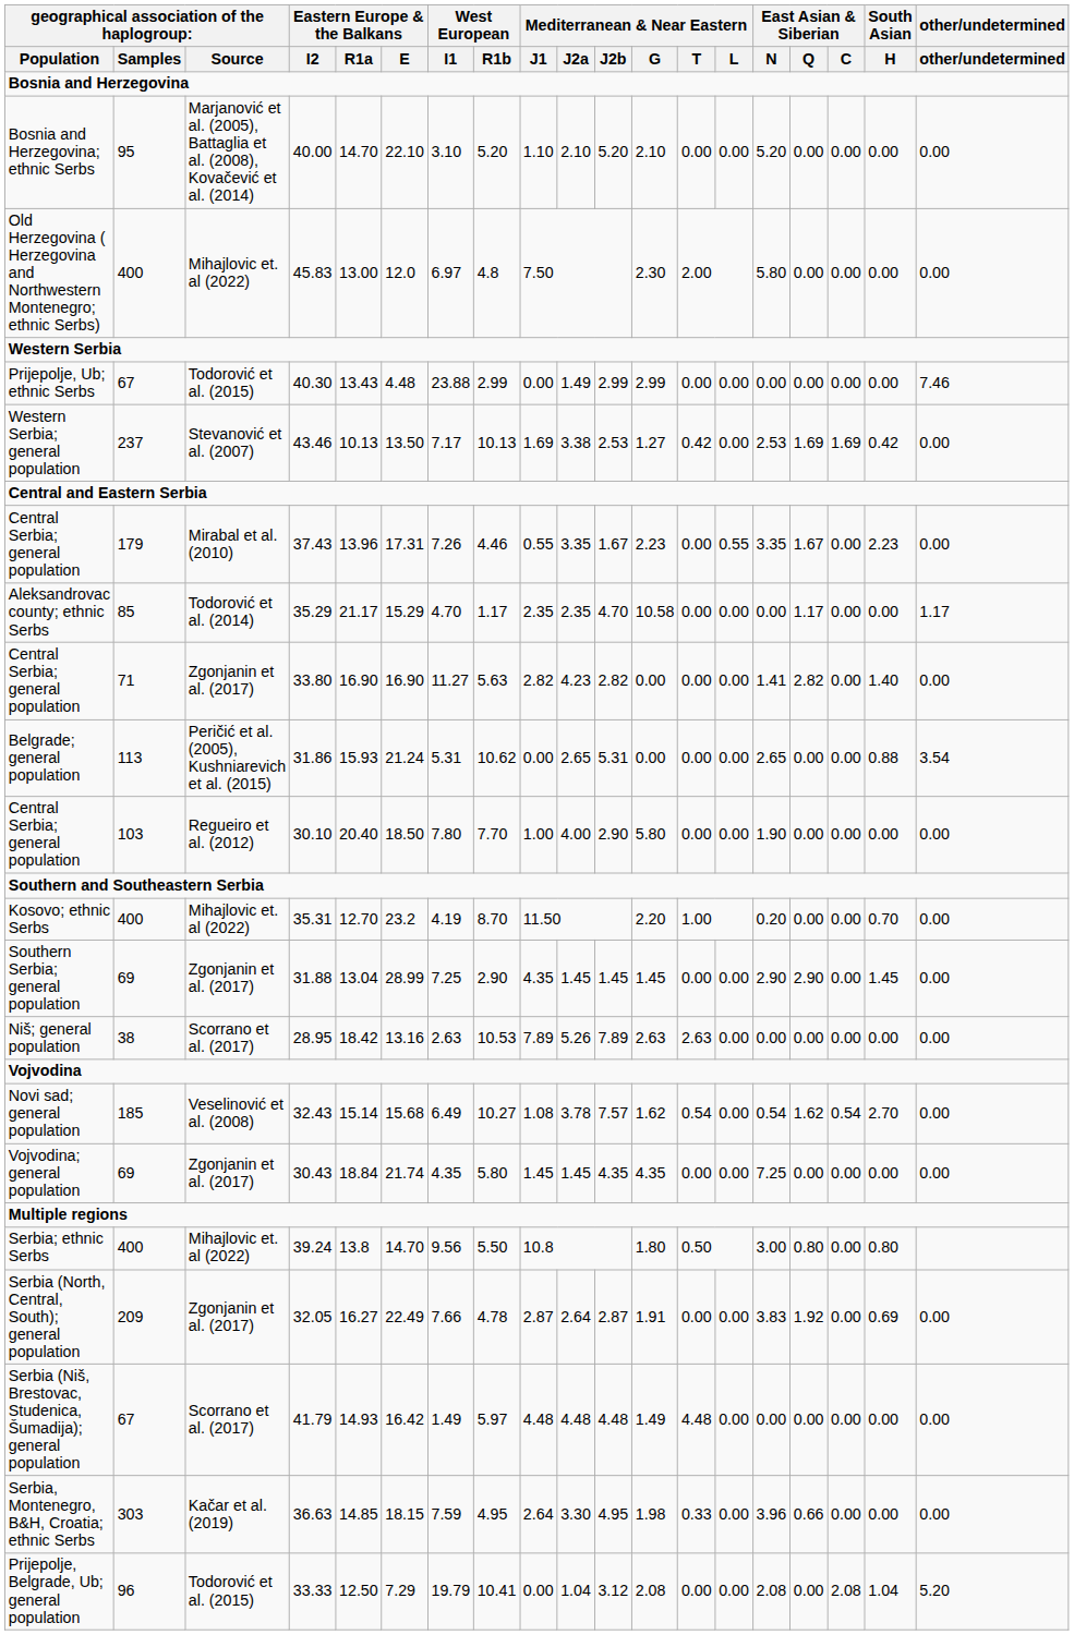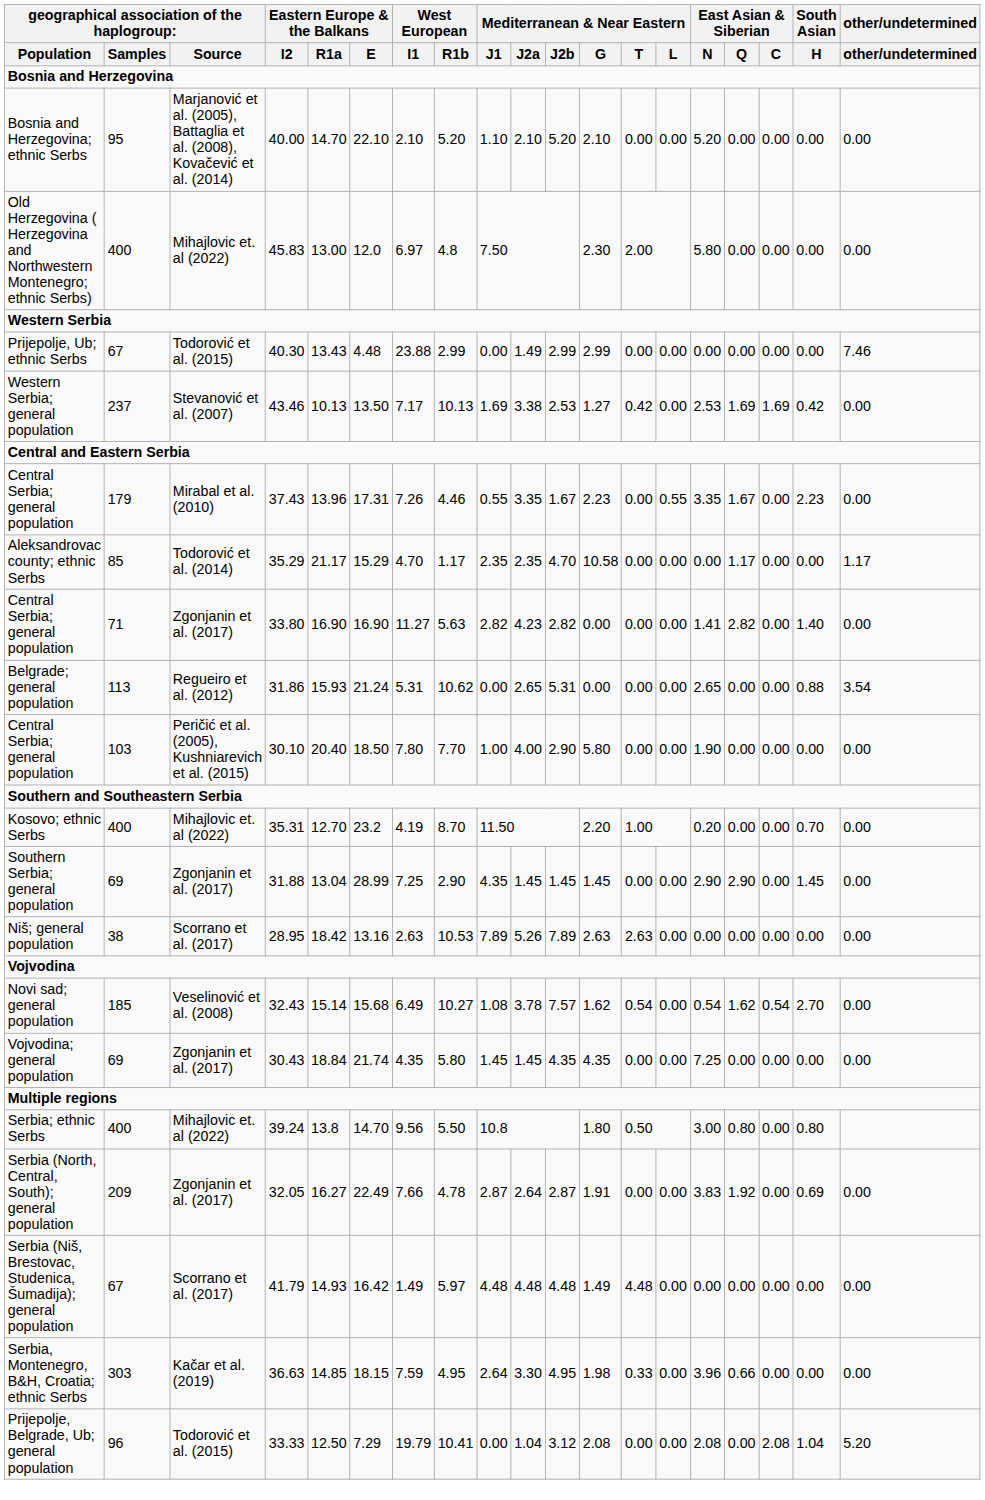 <table class="wikitable">
 <tr>
 <th colspan="3">geographical association of the haplogroup:</th>
 <th colspan="3">Eastern Europe & the Balkans</th>
 <th colspan="2">West European</th>
 <th colspan="6">Mediterranean & Near Eastern</th>
 <th colspan="3">East Asian & Siberian</th>
 <th>South Asian</th>
 <th>other/undetermined</th>
 </tr>
 <tr>
 <th>Population</th>
 <th>Samples</th>
 <th>Source</th>
 <th>I2</th>
 <th>R1a</th>
 <th>E</th>
 <th>I1</th>
 <th>R1b</th>
 <th>J1</th>
 <th>J2a</th>
 <th>J2b</th>
 <th>G</th>
 <th>T</th>
 <th>L</th>
 <th>N</th>
 <th>Q</th>
 <th>C</th>
 <th>H</th>
 <th>other/undetermined</th>
 </tr>
 <tr>
 <td colspan="19"><strong>Bosnia and Herzegovina</strong></td>
 </tr>
 <tr>
 <td>Bosnia and Herzegovina; ethnic Serbs</td>
 <td>95</td>
 <td>Marjanović et al. (2005), Battaglia et al. (2008), Kovačević et al. (2014)</td>
 <td>40.00</td>
 <td>14.70</td>
 <td>22.10</td>
-<td>3.10</td>
+<td>2.10</td>
 <td>5.20</td>
 <td>1.10</td>
 <td>2.10</td>
 <td>5.20</td>
 <td>2.10</td>
 <td>0.00</td>
 <td>0.00</td>
 <td>5.20</td>
 <td>0.00</td>
 <td>0.00</td>
 <td>0.00</td>
 <td>0.00</td>
 </tr>
 <tr>
 <td>Old Herzegovina ( Herzegovina and Northwestern Montenegro; ethnic Serbs)</td>
 <td>400</td>
 <td>Mihajlovic et. al (2022)</td>
 <td>45.83</td>
 <td>13.00</td>
 <td>12.0</td>
 <td>6.97</td>
 <td>4.8</td>
 <td colspan="3">7.50</td>
 <td>2.30</td>
 <td colspan="2">2.00</td>
 <td>5.80</td>
 <td>0.00</td>
 <td>0.00</td>
 <td>0.00</td>
 <td>0.00</td>
 </tr>
 <tr>
 <td colspan="19"><strong>Western Serbia</strong></td>
 </tr>
 <tr>
 <td>Prijepolje, Ub; ethnic Serbs</td>
 <td>67</td>
 <td>Todorović et al. (2015)</td>
 <td>40.30</td>
 <td>13.43</td>
 <td>4.48</td>
 <td>23.88</td>
 <td>2.99</td>
 <td>0.00</td>
 <td>1.49</td>
 <td>2.99</td>
 <td>2.99</td>
 <td>0.00</td>
 <td>0.00</td>
 <td>0.00</td>
 <td>0.00</td>
 <td>0.00</td>
 <td>0.00</td>
 <td>7.46</td>
 </tr>
 <tr>
 <td>Western Serbia; general population</td>
 <td>237</td>
 <td>Stevanović et al. (2007)</td>
 <td>43.46</td>
 <td>10.13</td>
 <td>13.50</td>
 <td>7.17</td>
 <td>10.13</td>
 <td>1.69</td>
 <td>3.38</td>
 <td>2.53</td>
 <td>1.27</td>
 <td>0.42</td>
 <td>0.00</td>
 <td>2.53</td>
 <td>1.69</td>
 <td>1.69</td>
 <td>0.42</td>
 <td>0.00</td>
 </tr>
 <tr>
 <td colspan="19"><strong>Central and Eastern Serbia</strong></td>
 </tr>
 <tr>
 <td>Central Serbia; general population</td>
 <td>179</td>
 <td>Mirabal et al. (2010)</td>
 <td>37.43</td>
 <td>13.96</td>
 <td>17.31</td>
 <td>7.26</td>
 <td>4.46</td>
 <td>0.55</td>
 <td>3.35</td>
 <td>1.67</td>
 <td>2.23</td>
 <td>0.00</td>
 <td>0.55</td>
 <td>3.35</td>
 <td>1.67</td>
 <td>0.00</td>
 <td>2.23</td>
 <td>0.00</td>
 </tr>
 <tr>
 <td>Aleksandrovac county; ethnic Serbs</td>
 <td>85</td>
 <td>Todorović et al. (2014)</td>
 <td>35.29</td>
 <td>21.17</td>
 <td>15.29</td>
 <td>4.70</td>
 <td>1.17</td>
 <td>2.35</td>
 <td>2.35</td>
 <td>4.70</td>
 <td>10.58</td>
 <td>0.00</td>
 <td>0.00</td>
 <td>0.00</td>
 <td>1.17</td>
 <td>0.00</td>
 <td>0.00</td>
 <td>1.17</td>
 </tr>
 <tr>
 <td>Central Serbia; general population</td>
 <td>71</td>
 <td>Zgonjanin et al. (2017)</td>
 <td>33.80</td>
 <td>16.90</td>
 <td>16.90</td>
 <td>11.27</td>
 <td>5.63</td>
 <td>2.82</td>
 <td>4.23</td>
 <td>2.82</td>
 <td>0.00</td>
 <td>0.00</td>
 <td>0.00</td>
 <td>1.41</td>
 <td>2.82</td>
 <td>0.00</td>
 <td>1.40</td>
 <td>0.00</td>
 </tr>
 <tr>
 <td>Belgrade; general population</td>
 <td>113</td>
-<td>Peričić et al. (2005), Kushniarevich et al. (2015)</td>
+<td>Regueiro et al. (2012)</td>
 <td>31.86</td>
 <td>15.93</td>
 <td>21.24</td>
 <td>5.31</td>
 <td>10.62</td>
 <td>0.00</td>
 <td>2.65</td>
 <td>5.31</td>
 <td>0.00</td>
 <td>0.00</td>
 <td>0.00</td>
 <td>2.65</td>
 <td>0.00</td>
 <td>0.00</td>
 <td>0.88</td>
 <td>3.54</td>
 </tr>
 <tr>
 <td>Central Serbia; general population</td>
 <td>103</td>
-<td>Regueiro et al. (2012)</td>
+<td>Peričić et al. (2005), Kushniarevich et al. (2015)</td>
 <td>30.10</td>
 <td>20.40</td>
 <td>18.50</td>
 <td>7.80</td>
 <td>7.70</td>
 <td>1.00</td>
 <td>4.00</td>
 <td>2.90</td>
 <td>5.80</td>
 <td>0.00</td>
 <td>0.00</td>
 <td>1.90</td>
 <td>0.00</td>
 <td>0.00</td>
 <td>0.00</td>
 <td>0.00</td>
 </tr>
 <tr>
 <td colspan="19"><strong>Southern and Southeastern Serbia</strong></td>
 </tr>
 <tr>
 <td>Kosovo; ethnic Serbs</td>
 <td>400</td>
 <td>Mihajlovic et. al (2022)</td>
 <td>35.31</td>
 <td>12.70</td>
 <td>23.2</td>
 <td>4.19</td>
 <td>8.70</td>
 <td colspan="3">11.50</td>
 <td>2.20</td>
 <td colspan="2">1.00</td>
 <td>0.20</td>
 <td>0.00</td>
 <td>0.00</td>
 <td>0.70</td>
 <td>0.00</td>
 </tr>
 <tr>
 <td>Southern Serbia; general population</td>
 <td>69</td>
 <td>Zgonjanin et al. (2017)</td>
 <td>31.88</td>
 <td>13.04</td>
 <td>28.99</td>
 <td>7.25</td>
 <td>2.90</td>
 <td>4.35</td>
 <td>1.45</td>
 <td>1.45</td>
 <td>1.45</td>
 <td>0.00</td>
 <td>0.00</td>
 <td>2.90</td>
 <td>2.90</td>
 <td>0.00</td>
 <td>1.45</td>
 <td>0.00</td>
 </tr>
 <tr>
 <td>Niš; general population</td>
 <td>38</td>
 <td>Scorrano et al. (2017)</td>
 <td>28.95</td>
 <td>18.42</td>
 <td>13.16</td>
 <td>2.63</td>
 <td>10.53</td>
 <td>7.89</td>
 <td>5.26</td>
 <td>7.89</td>
 <td>2.63</td>
 <td>2.63</td>
 <td>0.00</td>
 <td>0.00</td>
 <td>0.00</td>
 <td>0.00</td>
 <td>0.00</td>
 <td>0.00</td>
 </tr>
 <tr>
 <td colspan="19"><strong>Vojvodina</strong></td>
 </tr>
 <tr>
 <td>Novi sad; general population</td>
 <td>185</td>
 <td>Veselinović et al. (2008)</td>
 <td>32.43</td>
 <td>15.14</td>
 <td>15.68</td>
 <td>6.49</td>
 <td>10.27</td>
 <td>1.08</td>
 <td>3.78</td>
 <td>7.57</td>
 <td>1.62</td>
 <td>0.54</td>
 <td>0.00</td>
 <td>0.54</td>
 <td>1.62</td>
 <td>0.54</td>
 <td>2.70</td>
 <td>0.00</td>
 </tr>
 <tr>
 <td>Vojvodina; general population</td>
 <td>69</td>
 <td>Zgonjanin et al. (2017)</td>
 <td>30.43</td>
 <td>18.84</td>
 <td>21.74</td>
 <td>4.35</td>
 <td>5.80</td>
 <td>1.45</td>
 <td>1.45</td>
 <td>4.35</td>
 <td>4.35</td>
 <td>0.00</td>
 <td>0.00</td>
 <td>7.25</td>
 <td>0.00</td>
 <td>0.00</td>
 <td>0.00</td>
 <td>0.00</td>
 </tr>
 <tr>
 <td colspan="19"><strong>Multiple regions</strong></td>
 </tr>
 <tr>
 <td>Serbia; ethnic Serbs</td>
 <td>400</td>
 <td>Mihajlovic et. al (2022)</td>
 <td>39.24</td>
 <td>13.8</td>
 <td>14.70</td>
 <td>9.56</td>
 <td>5.50</td>
 <td colspan="3">10.8</td>
 <td>1.80</td>
 <td colspan="2">0.50</td>
 <td>3.00</td>
 <td>0.80</td>
 <td>0.00</td>
 <td>0.80</td>
 <td></td>
 </tr>
 <tr>
 <td>Serbia (North, Central, South); general population</td>
 <td>209</td>
 <td>Zgonjanin et al. (2017)</td>
 <td>32.05</td>
 <td>16.27</td>
 <td>22.49</td>
 <td>7.66</td>
 <td>4.78</td>
 <td>2.87</td>
 <td>2.64</td>
 <td>2.87</td>
 <td>1.91</td>
 <td>0.00</td>
 <td>0.00</td>
 <td>3.83</td>
 <td>1.92</td>
 <td>0.00</td>
 <td>0.69</td>
 <td>0.00</td>
 </tr>
 <tr>
 <td>Serbia (Niš, Brestovac, Studenica, Šumadija); general population</td>
 <td>67</td>
 <td>Scorrano et al. (2017)</td>
 <td>41.79</td>
 <td>14.93</td>
 <td>16.42</td>
 <td>1.49</td>
 <td>5.97</td>
 <td>4.48</td>
 <td>4.48</td>
 <td>4.48</td>
 <td>1.49</td>
 <td>4.48</td>
 <td>0.00</td>
 <td>0.00</td>
 <td>0.00</td>
 <td>0.00</td>
 <td>0.00</td>
 <td>0.00</td>
 </tr>
 <tr>
 <td>Serbia, Montenegro, B&H, Croatia; ethnic Serbs</td>
 <td>303</td>
 <td>Kačar et al. (2019)</td>
 <td>36.63</td>
 <td>14.85</td>
 <td>18.15</td>
 <td>7.59</td>
 <td>4.95</td>
 <td>2.64</td>
 <td>3.30</td>
 <td>4.95</td>
 <td>1.98</td>
 <td>0.33</td>
 <td>0.00</td>
 <td>3.96</td>
 <td>0.66</td>
 <td>0.00</td>
 <td>0.00</td>
 <td>0.00</td>
 </tr>
 <tr>
 <td>Prijepolje, Belgrade, Ub; general population</td>
 <td>96</td>
 <td>Todorović et al. (2015)</td>
 <td>33.33</td>
 <td>12.50</td>
 <td>7.29</td>
 <td>19.79</td>
 <td>10.41</td>
 <td>0.00</td>
 <td>1.04</td>
 <td>3.12</td>
 <td>2.08</td>
 <td>0.00</td>
 <td>0.00</td>
 <td>2.08</td>
 <td>0.00</td>
 <td>2.08</td>
 <td>1.04</td>
 <td>5.20</td>
 </tr>
 </table>
